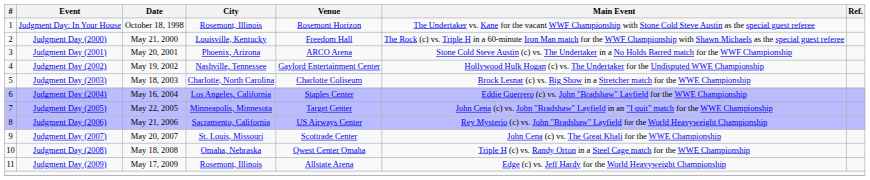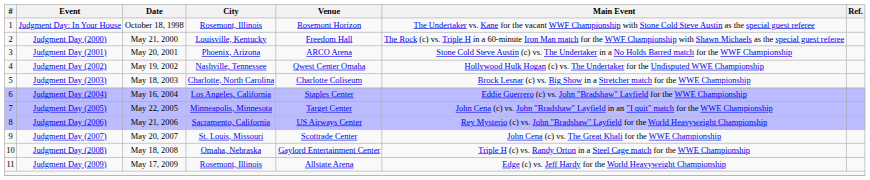 <table class="sortable wikitable succession-box" style="font-size:85%; text-align:center;">
 <tr>
 <th>#</th>
 <th>Event</th>
 <th>Date</th>
 <th>City</th>
 <th>Venue</th>
 <th>Main Event</th>
 <th>Ref.</th>
 </tr>
 <tr>
 <td>1</td>
 <td><a href='#'>Judgment Day: In Your House</a></td>
 <td>October 18, 1998</td>
 <td><a href='#'>Rosemont, Illinois</a></td>
 <td><a href='#'>Rosemont Horizon</a></td>
 <td><a href='#'>The Undertaker</a> vs. <a href='#'>Kane</a> for the vacant <a href='#'>WWF Championship</a> with <a href='#'>Stone Cold Steve Austin</a> as the <a href='#'>special guest referee</a></td>
 <td></td>
 </tr>
 <tr>
 <td>2</td>
 <td><a href='#'>Judgment Day (2000)</a></td>
 <td>May 21, 2000</td>
 <td><a href='#'>Louisville, Kentucky</a></td>
 <td><a href='#'>Freedom Hall</a></td>
 <td><a href='#'>The Rock</a> (c) vs. <a href='#'>Triple H</a> in a 60-minute <a href='#'>Iron Man match</a> for the <a href='#'>WWF Championship</a> with <a href='#'>Shawn Michaels</a> as the <a href='#'>special guest referee</a></td>
 <td></td>
 </tr>
 <tr>
 <td>3</td>
 <td><a href='#'>Judgment Day (2001)</a></td>
 <td>May 20, 2001</td>
 <td><a href='#'>Phoenix, Arizona</a></td>
 <td><a href='#'>ARCO Arena</a></td>
 <td><a href='#'>Stone Cold Steve Austin</a> (c) vs. <a href='#'>The Undertaker</a> in a <a href='#'>No Holds Barred match</a> for the <a href='#'>WWF Championship</a></td>
 <td></td>
 </tr>
 <tr>
 <td>4</td>
 <td><a href='#'>Judgment Day (2002)</a></td>
 <td>May 19, 2002</td>
 <td><a href='#'>Nashville, Tennessee</a></td>
-<td><a href='#'>Gaylord Entertainment Center</a></td>
+<td><a href='#'>Qwest Center Omaha</a></td>
 <td><a href='#'>Hollywood Hulk Hogan</a> (c) vs. <a href='#'>The Undertaker</a> for the <a href='#'>Undisputed WWE Championship</a></td>
 <td></td>
 </tr>
 <tr>
 <td>5</td>
 <td><a href='#'>Judgment Day (2003)</a></td>
 <td>May 18, 2003</td>
 <td><a href='#'>Charlotte, North Carolina</a></td>
 <td><a href='#'>Charlotte Coliseum</a></td>
 <td><a href='#'>Brock Lesnar</a> (c) vs. <a href='#'>Big Show</a> in a <a href='#'>Stretcher match</a> for the <a href='#'>WWE Championship</a></td>
 <td></td>
 </tr>
 <tr style="background: #BBF;">
 <td>6</td>
 <td><a href='#'>Judgment Day (2004)</a></td>
 <td>May 16, 2004</td>
 <td><a href='#'>Los Angeles, California</a></td>
 <td><a href='#'>Staples Center</a></td>
 <td><a href='#'>Eddie Guerrero</a> (c) vs. <a href='#'>John "Bradshaw" Layfield</a> for the <a href='#'>WWE Championship</a></td>
 <td></td>
 </tr>
 <tr style="background: #BBF;">
 <td>7</td>
 <td><a href='#'>Judgment Day (2005)</a></td>
 <td>May 22, 2005</td>
 <td><a href='#'>Minneapolis, Minnesota</a></td>
 <td><a href='#'>Target Center</a></td>
 <td><a href='#'>John Cena</a> (c) vs. <a href='#'>John "Bradshaw" Layfield</a> in an <a href='#'>"I quit" match</a> for the <a href='#'>WWE Championship</a></td>
 <td></td>
 </tr>
 <tr style="background: #BBF;">
 <td>8</td>
 <td><a href='#'>Judgment Day (2006)</a></td>
 <td>May 21, 2006</td>
 <td><a href='#'>Sacramento, California</a></td>
 <td><a href='#'>US Airways Center</a></td>
 <td><a href='#'>Rey Mysterio</a> (c) vs. <a href='#'>John "Bradshaw" Layfield</a> for the <a href='#'>World Heavyweight Championship</a></td>
 <td></td>
 </tr>
 <tr>
 <td>9</td>
 <td><a href='#'>Judgment Day (2007)</a></td>
 <td>May 20, 2007</td>
 <td><a href='#'>St. Louis, Missouri</a></td>
 <td><a href='#'>Scottrade Center</a></td>
 <td><a href='#'>John Cena</a> (c) vs. <a href='#'>The Great Khali</a> for the <a href='#'>WWE Championship</a></td>
 <td></td>
 </tr>
 <tr>
 <td>10</td>
 <td><a href='#'>Judgment Day (2008)</a></td>
 <td>May 18, 2008</td>
 <td><a href='#'>Omaha, Nebraska</a></td>
-<td><a href='#'>Qwest Center Omaha</a></td>
+<td><a href='#'>Gaylord Entertainment Center</a></td>
 <td><a href='#'>Triple H</a> (c) vs. <a href='#'>Randy Orton</a> in a <a href='#'>Steel Cage match</a> for the <a href='#'>WWE Championship</a></td>
 <td></td>
 </tr>
 <tr>
 <td>11</td>
 <td><a href='#'>Judgment Day (2009)</a></td>
 <td>May 17, 2009</td>
 <td><a href='#'>Rosemont, Illinois</a></td>
 <td><a href='#'>Allstate Arena</a></td>
 <td><a href='#'>Edge</a> (c) vs. <a href='#'>Jeff Hardy</a> for the <a href='#'>World Heavyweight Championship</a></td>
 <td></td>
 </tr>
 <tr>
 <td colspan="7"></td>
 </tr>
 <tr>
 </tr>
 </table>
